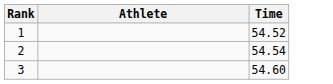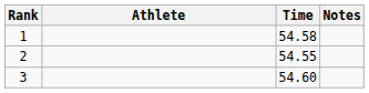 <table class="wikitable" style="text-align:center">
 <tr>
 <th>Rank</th>
 <th Style="width:18em">Athlete</th>
 <th>Time</th>
+<th>Notes</th>
 </tr>
 <tr>
 <td>1</td>
 <td style="text-align:left"></td>
-<td>54.52</td>
+<td>54.58</td>
+<td></td>
 </tr>
 <tr>
 <td>2</td>
 <td style="text-align:left"></td>
-<td>54.54</td>
+<td>54.55</td>
+<td></td>
 </tr>
 <tr>
 <td>3</td>
 <td style="text-align:left"></td>
 <td>54.60</td>
+<td></td>
 </tr>
 </table>
